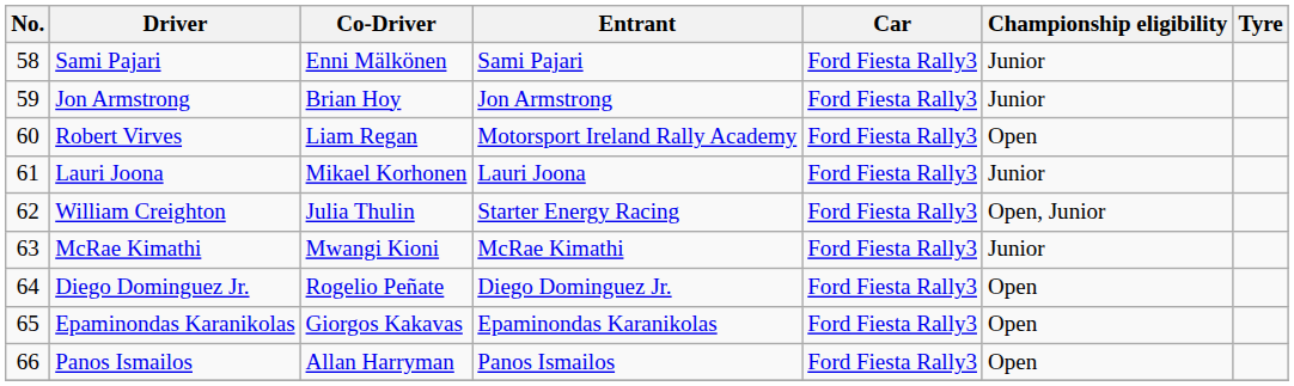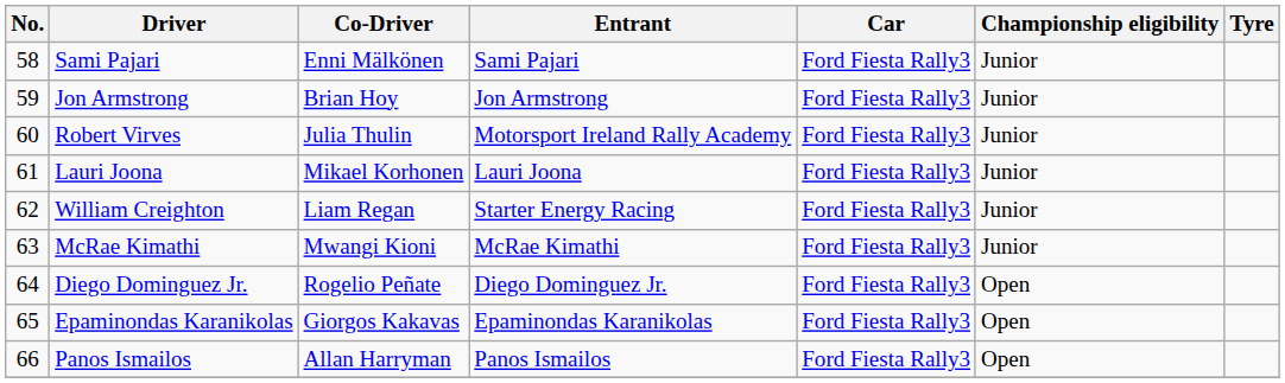 <table class="wikitable" style="font-size: 85%;">
 <tr>
 <th>No.</th>
 <th>Driver</th>
 <th>Co-Driver</th>
 <th>Entrant</th>
 <th>Car</th>
 <th>Championship eligibility</th>
 <th>Tyre</th>
 </tr>
 <tr>
 <td align="center">58</td>
 <td> <a href='#'>Sami Pajari</a></td>
 <td> <a href='#'>Enni Mälkönen</a></td>
 <td> <a href='#'>Sami Pajari</a></td>
 <td><a href='#'>Ford Fiesta Rally3</a></td>
 <td>Junior</td>
 <td align="center"></td>
 </tr>
 <tr>
 <td align="center">59</td>
 <td> <a href='#'>Jon Armstrong</a></td>
 <td> <a href='#'>Brian Hoy</a></td>
 <td> <a href='#'>Jon Armstrong</a></td>
 <td><a href='#'>Ford Fiesta Rally3</a></td>
 <td>Junior</td>
 <td align="center"></td>
 </tr>
 <tr>
 <td align="center">60</td>
 <td> <a href='#'>Robert Virves</a></td>
-<td> <a href='#'>Liam Regan</a></td>
+<td> <a href='#'>Julia Thulin</a></td>
 <td> <a href='#'>Motorsport Ireland Rally Academy</a></td>
 <td><a href='#'>Ford Fiesta Rally3</a></td>
-<td>Open</td>
+<td>Junior</td>
 <td align="center"></td>
 </tr>
 <tr>
 <td align="center">61</td>
 <td> <a href='#'>Lauri Joona</a></td>
 <td> <a href='#'>Mikael Korhonen</a></td>
 <td> <a href='#'>Lauri Joona</a></td>
 <td><a href='#'>Ford Fiesta Rally3</a></td>
 <td>Junior</td>
 <td align="center"></td>
 </tr>
 <tr>
 <td align="center">62</td>
 <td> <a href='#'>William Creighton</a></td>
-<td> <a href='#'>Julia Thulin</a></td>
+<td> <a href='#'>Liam Regan</a></td>
 <td> <a href='#'>Starter Energy Racing</a></td>
 <td><a href='#'>Ford Fiesta Rally3</a></td>
-<td>Open, Junior</td>
+<td>Junior</td>
 <td align="center"></td>
 </tr>
 <tr>
 <td align="center">63</td>
 <td> <a href='#'>McRae Kimathi</a></td>
 <td> <a href='#'>Mwangi Kioni</a></td>
 <td> <a href='#'>McRae Kimathi</a></td>
 <td><a href='#'>Ford Fiesta Rally3</a></td>
 <td>Junior</td>
 <td align="center"></td>
 </tr>
 <tr>
 <td align="center">64</td>
 <td> <a href='#'>Diego Dominguez Jr.</a></td>
 <td> <a href='#'>Rogelio Peñate</a></td>
 <td> <a href='#'>Diego Dominguez Jr.</a></td>
 <td><a href='#'>Ford Fiesta Rally3</a></td>
 <td>Open</td>
 <td align="center"></td>
 </tr>
 <tr>
 <td align="center">65</td>
 <td> <a href='#'>Epaminondas Karanikolas</a></td>
 <td> <a href='#'>Giorgos Kakavas</a></td>
 <td> <a href='#'>Epaminondas Karanikolas</a></td>
 <td><a href='#'>Ford Fiesta Rally3</a></td>
 <td>Open</td>
 <td align="center"></td>
 </tr>
 <tr :>
 <td align="center">66</td>
 <td> <a href='#'>Panos Ismailos</a></td>
 <td> <a href='#'>Allan Harryman</a></td>
 <td> <a href='#'>Panos Ismailos</a></td>
 <td><a href='#'>Ford Fiesta Rally3</a></td>
 <td>Open</td>
 <td align="center"></td>
 </tr>
 <tr>
 </tr>
 </table>
